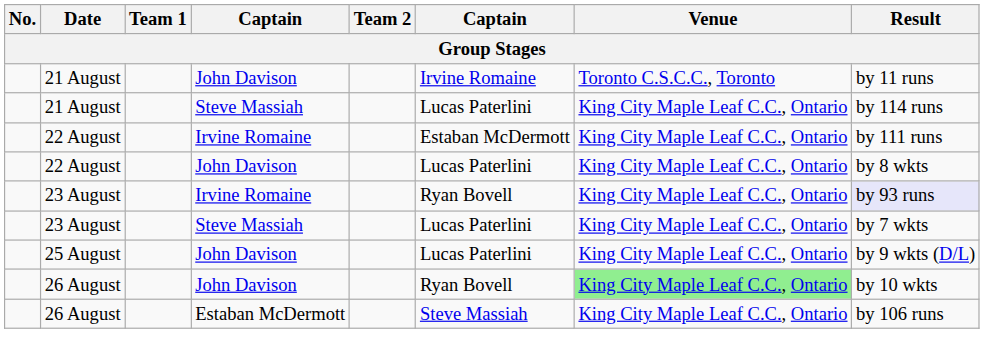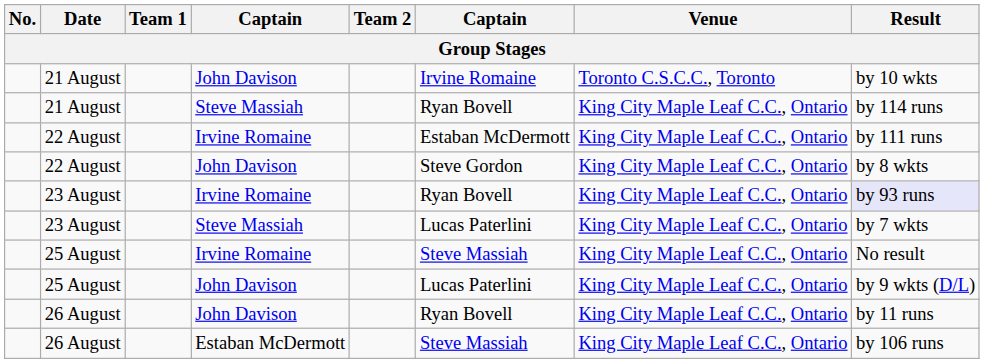 <table class="wikitable">
 <tr style="background:#efefef;">
 <th>No.</th>
 <th>Date</th>
 <th>Team 1</th>
 <th>Captain</th>
 <th>Team 2</th>
 <th>Captain</th>
 <th>Venue</th>
 <th>Result</th>
 </tr>
 <tr>
 <th colspan="8">Group Stages</th>
 </tr>
 <tr>
 <td></td>
 <td>21 August</td>
 <td></td>
 <td><a href='#'>John Davison</a></td>
 <td></td>
 <td><a href='#'>Irvine Romaine</a></td>
 <td><a href='#'>Toronto C.S.C.C.</a>, <a href='#'>Toronto</a></td>
-<td> by 11 runs</td>
+<td> by 10 wkts</td>
 </tr>
 <tr>
 <td></td>
 <td>21 August</td>
 <td></td>
 <td><a href='#'>Steve Massiah</a></td>
 <td></td>
-<td>Lucas Paterlini</td>
+<td>Ryan Bovell</td>
 <td><a href='#'>King City Maple Leaf C.C.</a>, <a href='#'>Ontario</a></td>
 <td> by 114 runs</td>
 </tr>
 <tr>
 <td></td>
 <td>22 August</td>
 <td></td>
 <td><a href='#'>Irvine Romaine</a></td>
 <td></td>
 <td>Estaban McDermott</td>
 <td><a href='#'>King City Maple Leaf C.C.</a>, <a href='#'>Ontario</a></td>
 <td> by 111 runs</td>
 </tr>
 <tr>
 <td></td>
 <td>22 August</td>
 <td></td>
 <td><a href='#'>John Davison</a></td>
 <td></td>
-<td>Lucas Paterlini</td>
+<td>Steve Gordon</td>
 <td><a href='#'>King City Maple Leaf C.C.</a>, <a href='#'>Ontario</a></td>
 <td> by 8 wkts</td>
 </tr>
 <tr>
 <td></td>
 <td>23 August</td>
 <td></td>
 <td><a href='#'>Irvine Romaine</a></td>
 <td></td>
 <td>Ryan Bovell</td>
 <td><a href='#'>King City Maple Leaf C.C.</a>, <a href='#'>Ontario</a></td>
 <td style="background: lavender;"> by 93 runs</td>
 </tr>
 <tr>
 <td></td>
 <td>23 August</td>
 <td></td>
 <td><a href='#'>Steve Massiah</a></td>
 <td></td>
 <td>Lucas Paterlini</td>
 <td><a href='#'>King City Maple Leaf C.C.</a>, <a href='#'>Ontario</a></td>
 <td> by 7 wkts</td>
 </tr>
 <tr>
 <td></td>
 <td>25 August</td>
 <td></td>
+<td><a href='#'>Irvine Romaine</a></td>
+<td></td>
+<td><a href='#'>Steve Massiah</a></td>
+<td><a href='#'>King City Maple Leaf C.C.</a>, <a href='#'>Ontario</a></td>
+<td>No result</td>
+</tr>
+<tr>
+<td></td>
+<td>25 August</td>
+<td></td>
 <td><a href='#'>John Davison</a></td>
 <td></td>
 <td>Lucas Paterlini</td>
 <td><a href='#'>King City Maple Leaf C.C.</a>, <a href='#'>Ontario</a></td>
 <td> by 9 wkts (<a href='#'>D/L</a>)</td>
 </tr>
 <tr>
 <td></td>
 <td>26 August</td>
 <td></td>
 <td><a href='#'>John Davison</a></td>
 <td></td>
 <td>Ryan Bovell</td>
-<td style="background: lightgreen;"><a href='#'>King City Maple Leaf C.C.</a>, <a href='#'>Ontario</a></td>
-<td> by 10 wkts</td>
+<td><a href='#'>King City Maple Leaf C.C.</a>, <a href='#'>Ontario</a></td>
+<td> by 11 runs</td>
 </tr>
 <tr>
 <td></td>
 <td>26 August</td>
 <td></td>
 <td>Estaban McDermott</td>
 <td></td>
 <td><a href='#'>Steve Massiah</a></td>
 <td><a href='#'>King City Maple Leaf C.C.</a>, <a href='#'>Ontario</a></td>
 <td> by 106 runs</td>
 </tr>
 </table>
